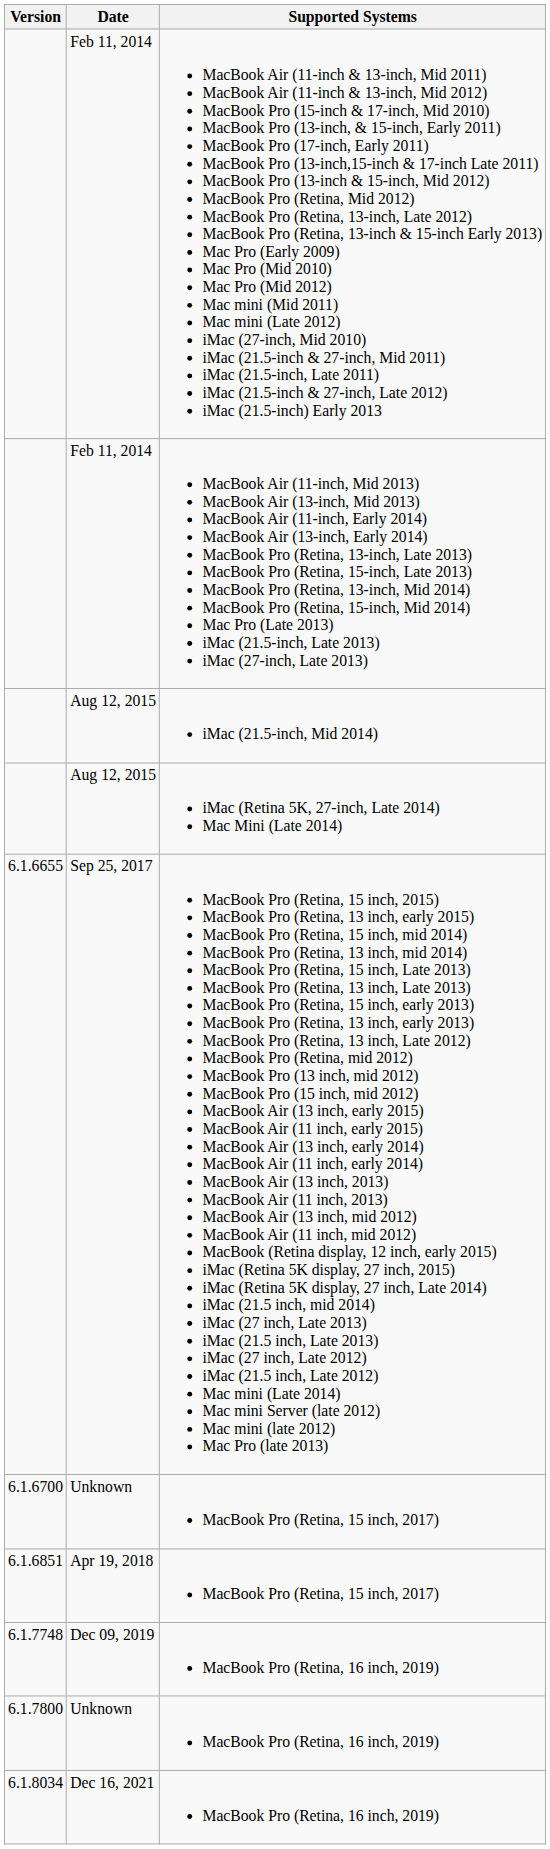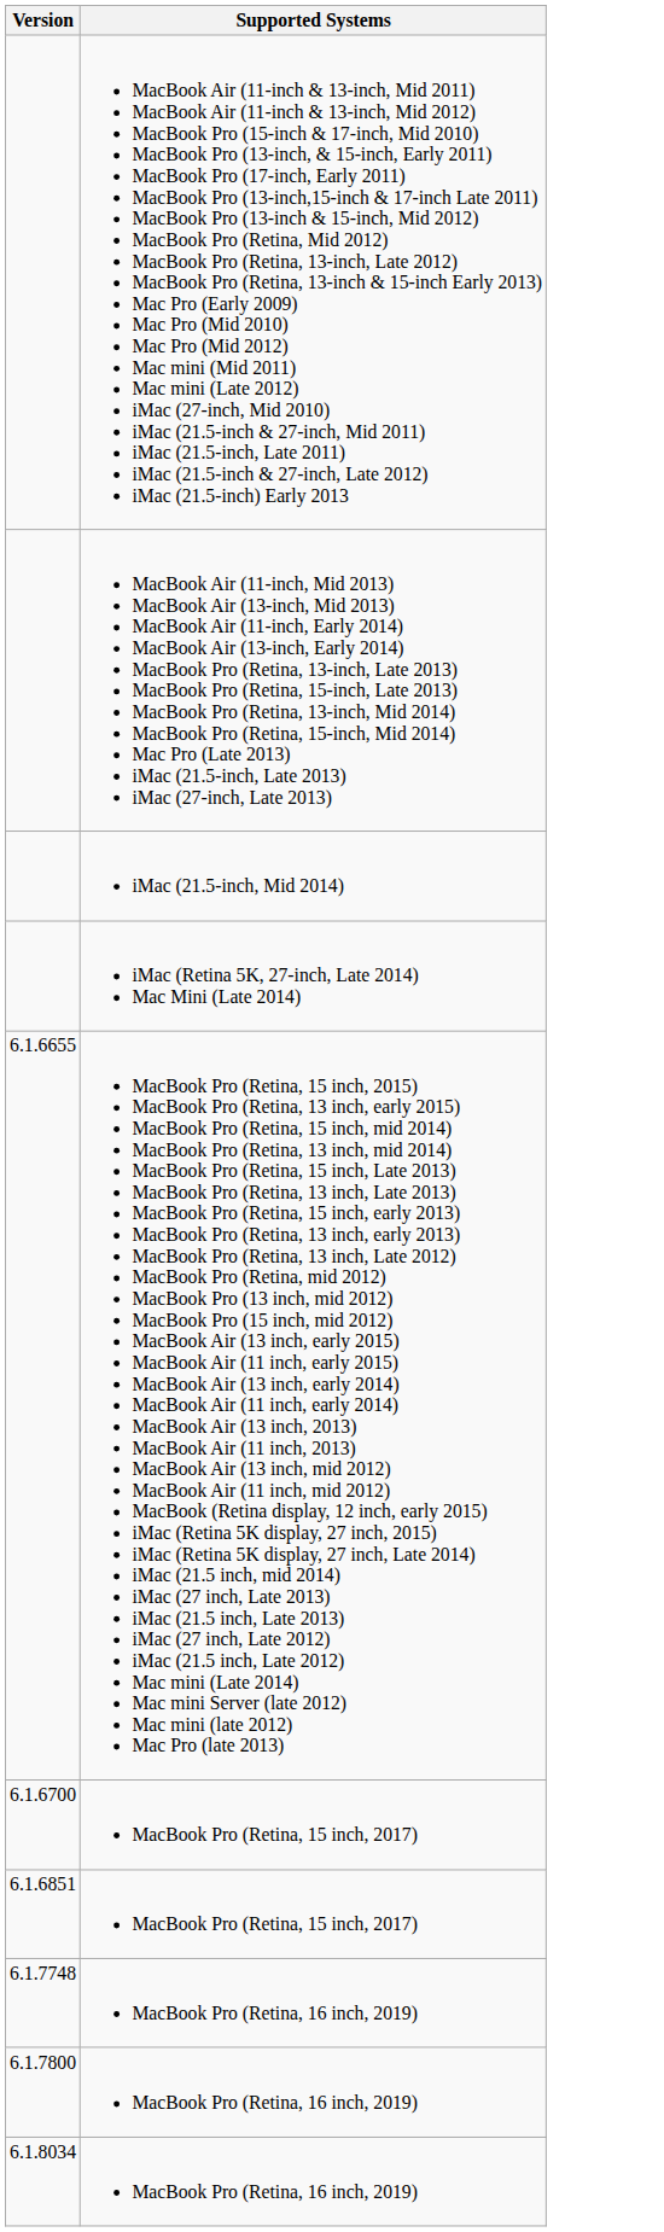 <table class="wikitable sortable">
 <tr>
 <th>Version</th>
-<th>Date</th>
 <th>Supported Systems</th>
 </tr>
 <tr valign="top">
 <td></td>
-<td>Feb 11, 2014</td>
 <td><br><ul><li>MacBook Air (11-inch & 13-inch, Mid 2011)</li><li>MacBook Air (11-inch & 13-inch, Mid 2012)</li><li>MacBook Pro (15-inch & 17-inch, Mid 2010)</li><li>MacBook Pro (13-inch, & 15-inch, Early 2011)</li><li>MacBook Pro (17-inch, Early 2011)</li><li>MacBook Pro (13-inch,15-inch & 17-inch  Late 2011)</li><li>MacBook Pro (13-inch & 15-inch, Mid 2012)</li><li>MacBook Pro (Retina, Mid 2012)</li><li>MacBook Pro (Retina, 13-inch, Late 2012)</li><li>MacBook Pro (Retina, 13-inch & 15-inch Early 2013)</li><li>Mac Pro (Early 2009)</li><li>Mac Pro (Mid 2010)</li><li>Mac Pro (Mid 2012)</li><li>Mac mini (Mid 2011)</li><li>Mac mini (Late 2012)</li><li>iMac (27-inch, Mid 2010)</li><li>iMac (21.5-inch & 27-inch, Mid 2011)</li><li>iMac (21.5-inch, Late 2011)</li><li>iMac (21.5-inch & 27-inch, Late 2012)</li><li>iMac (21.5-inch) Early 2013</li></ul></td>
 </tr>
 <tr valign="top">
 <td></td>
-<td>Feb 11, 2014</td>
 <td><br><ul><li>MacBook Air (11-inch, Mid 2013)</li><li>MacBook Air (13-inch, Mid 2013)</li><li>MacBook Air (11-inch, Early 2014)</li><li>MacBook Air (13-inch, Early 2014)</li><li>MacBook Pro (Retina, 13-inch, Late 2013)</li><li>MacBook Pro (Retina, 15-inch, Late 2013)</li><li>MacBook Pro (Retina, 13-inch, Mid 2014)</li><li>MacBook Pro (Retina, 15-inch, Mid 2014)</li><li>Mac Pro (Late 2013)</li><li>iMac (21.5-inch, Late 2013)</li><li>iMac (27-inch, Late 2013)</li></ul></td>
 </tr>
 <tr valign="top">
 <td></td>
-<td>Aug 12, 2015</td>
 <td><br><ul><li>iMac (21.5-inch, Mid 2014)</li></ul></td>
 </tr>
 <tr valign="top">
 <td></td>
-<td>Aug 12, 2015</td>
 <td><br><ul><li>iMac (Retina 5K, 27-inch, Late 2014)</li><li>Mac Mini (Late 2014)</li></ul></td>
 </tr>
 <tr valign="top">
 <td>6.1.6655</td>
-<td>Sep 25, 2017</td>
 <td><br><ul><li>MacBook Pro (Retina, 15 inch, 2015)</li><li>MacBook Pro (Retina, 13 inch, early 2015)</li><li>MacBook Pro (Retina, 15 inch, mid 2014)</li><li>MacBook Pro (Retina, 13 inch, mid 2014)</li><li>MacBook Pro (Retina, 15 inch, Late 2013)</li><li>MacBook Pro (Retina, 13 inch, Late 2013)</li><li>MacBook Pro (Retina, 15 inch, early 2013)</li><li>MacBook Pro (Retina, 13 inch, early 2013)</li><li>MacBook Pro (Retina, 13 inch, Late 2012)</li><li>MacBook Pro (Retina, mid 2012)</li><li>MacBook Pro (13 inch, mid 2012)</li><li>MacBook Pro (15 inch, mid 2012)</li><li>MacBook Air (13 inch, early 2015)</li><li>MacBook Air (11 inch, early 2015)</li><li>MacBook Air (13 inch, early 2014)</li><li>MacBook Air (11 inch, early 2014)</li><li>MacBook Air (13 inch, 2013)</li><li>MacBook Air (11 inch, 2013)</li><li>MacBook Air (13 inch, mid 2012)</li><li>MacBook Air (11 inch, mid 2012)</li><li>MacBook (Retina display, 12 inch, early 2015)</li><li>iMac (Retina 5K display, 27 inch, 2015)</li><li>iMac (Retina 5K display, 27 inch, Late 2014)</li><li>iMac (21.5 inch, mid 2014)</li><li>iMac (27 inch, Late 2013)</li><li>iMac (21.5 inch, Late 2013)</li><li>iMac (27 inch, Late 2012)</li><li>iMac (21.5 inch, Late 2012)</li><li>Mac mini (Late 2014)</li><li>Mac mini Server (late 2012)</li><li>Mac mini (late 2012)</li><li>Mac Pro (late 2013)</li></ul></td>
 </tr>
 <tr valign="top">
 <td>6.1.6700</td>
-<td>Unknown</td>
 <td><br><ul><li>MacBook Pro (Retina, 15 inch, 2017)</li></ul></td>
 </tr>
 <tr valign="top">
 <td>6.1.6851</td>
-<td>Apr 19, 2018</td>
 <td><br><ul><li>MacBook Pro (Retina, 15 inch, 2017)</li></ul></td>
 </tr>
 <tr valign="top">
 <td>6.1.7748</td>
-<td>Dec 09, 2019</td>
 <td><br><ul><li>MacBook Pro (Retina, 16 inch, 2019)</li></ul></td>
 </tr>
 <tr valign="top">
 <td>6.1.7800</td>
-<td>Unknown</td>
 <td><br><ul><li>MacBook Pro (Retina, 16 inch, 2019)</li></ul></td>
 </tr>
 <tr valign="top">
 <td>6.1.8034</td>
-<td>Dec 16, 2021</td>
 <td><br><ul><li>MacBook Pro (Retina, 16 inch, 2019)</li></ul></td>
 </tr>
 </table>
